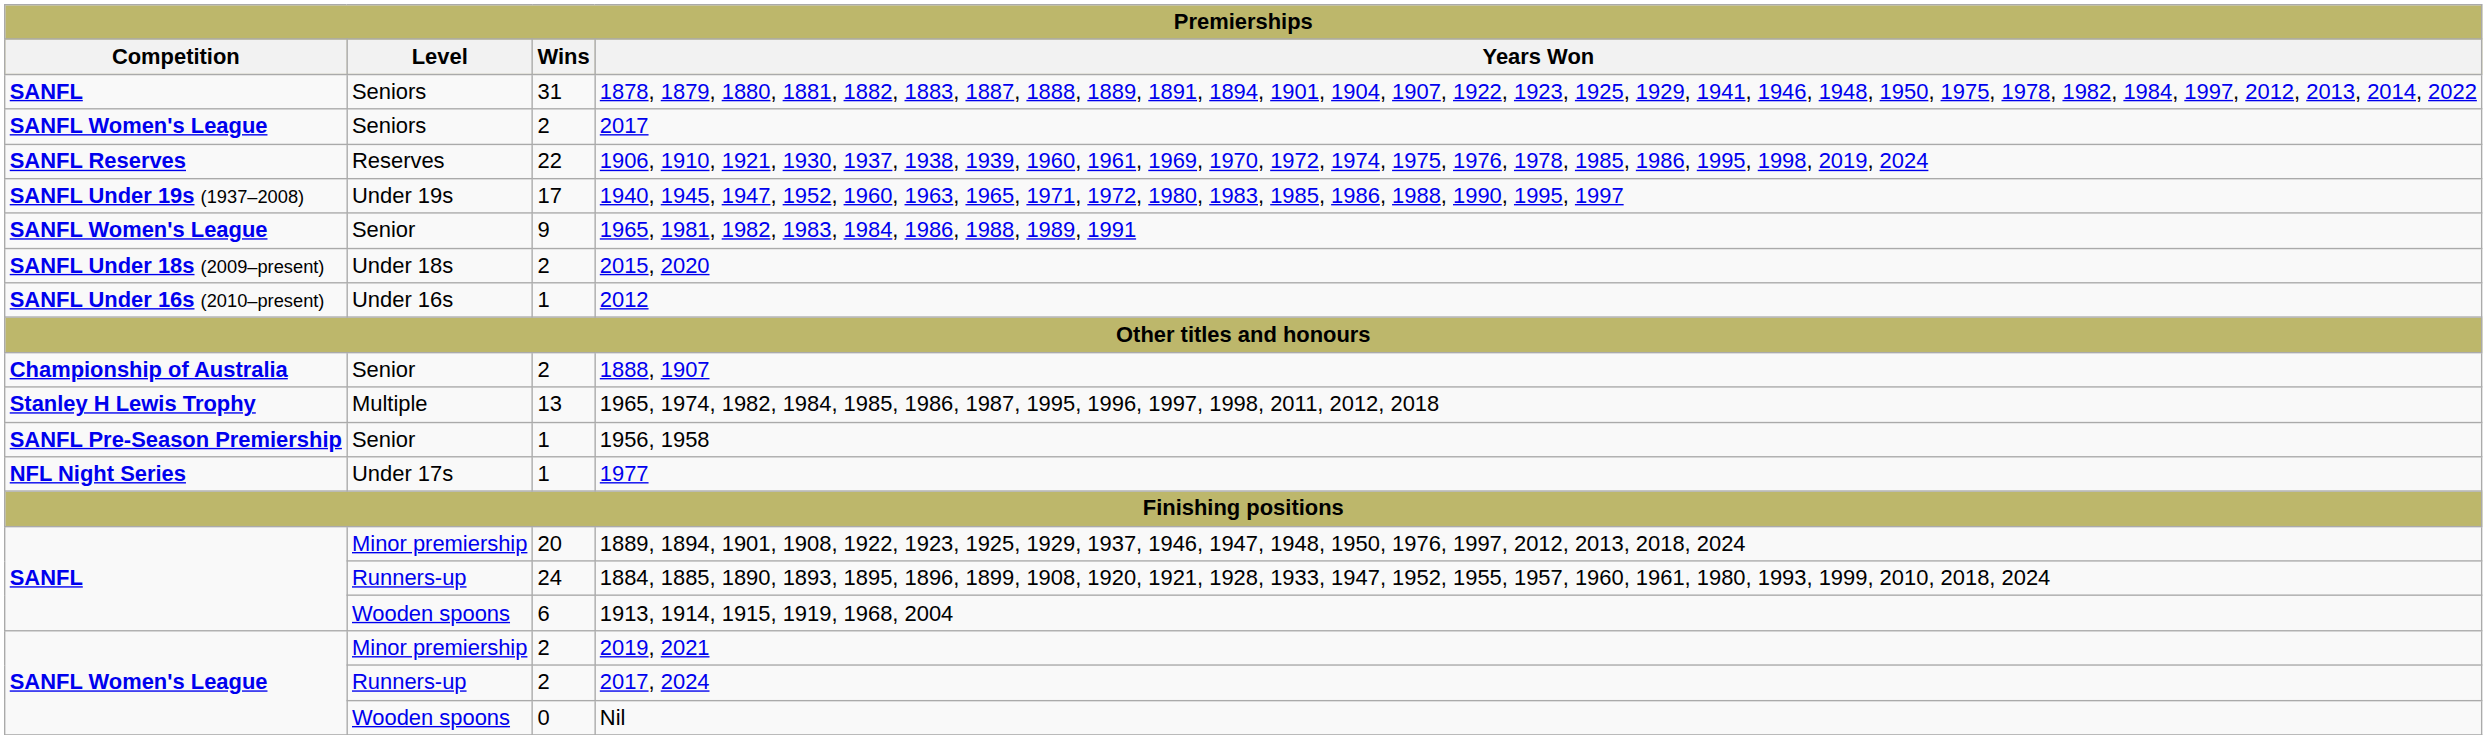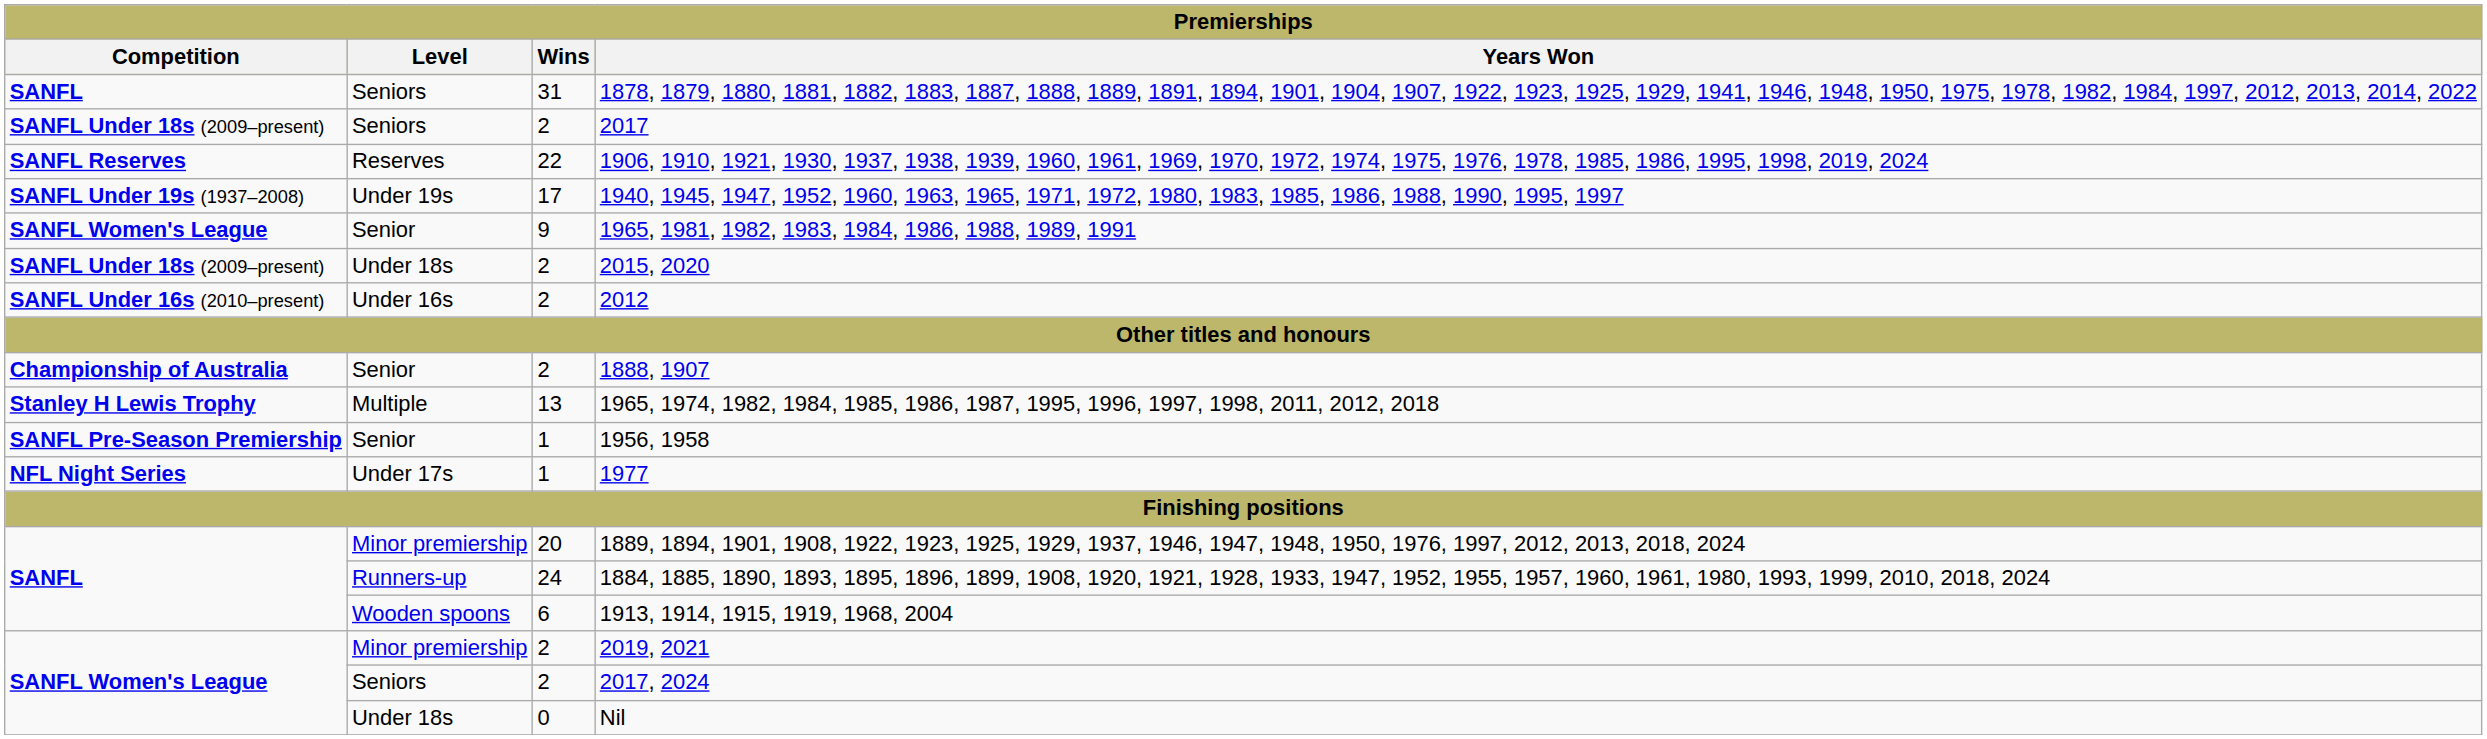 <table class="wikitable">
 <tr>
 <td colspan="4" style="background:#bdb76b;" align="center"><strong>Premierships</strong></td>
 </tr>
 <tr style="background:#bdb76b;">
 <th>Competition</th>
 <th>Level</th>
 <th>Wins</th>
 <th>Years Won</th>
 </tr>
 <tr>
 <td><strong><a href='#'>SANFL</a></strong></td>
 <td>Seniors</td>
 <td>31</td>
 <td><a href='#'>1878</a>, <a href='#'>1879</a>, <a href='#'>1880</a>, <a href='#'>1881</a>, <a href='#'>1882</a>, <a href='#'>1883</a>, <a href='#'>1887</a>, <a href='#'>1888</a>, <a href='#'>1889</a>, <a href='#'>1891</a>, <a href='#'>1894</a>, <a href='#'>1901</a>, <a href='#'>1904</a>, <a href='#'>1907</a>, <a href='#'>1922</a>, <a href='#'>1923</a>, <a href='#'>1925</a>, <a href='#'>1929</a>, <a href='#'>1941</a>, <a href='#'>1946</a>, <a href='#'>1948</a>, <a href='#'>1950</a>, <a href='#'>1975</a>, <a href='#'>1978</a>, <a href='#'>1982</a>, <a href='#'>1984</a>, <a href='#'>1997</a>, <a href='#'>2012</a>, <a href='#'>2013</a>, <a href='#'>2014</a>, <a href='#'>2022</a></td>
 </tr>
 <tr>
-<td><strong><a href='#'>SANFL Women's League</a></strong></td>
+<td><strong><a href='#'>SANFL Under 18s</a></strong> <small>(2009–present)</small></td>
 <td>Seniors</td>
 <td>2</td>
 <td><a href='#'>2017</a></td>
 </tr>
 <tr>
 <td><strong><a href='#'>SANFL Reserves</a></strong></td>
 <td>Reserves</td>
 <td>22</td>
 <td><a href='#'>1906</a>, <a href='#'>1910</a>, <a href='#'>1921</a>, <a href='#'>1930</a>, <a href='#'>1937</a>, <a href='#'>1938</a>, <a href='#'>1939</a>, <a href='#'>1960</a>, <a href='#'>1961</a>, <a href='#'>1969</a>, <a href='#'>1970</a>, <a href='#'>1972</a>, <a href='#'>1974</a>, <a href='#'>1975</a>, <a href='#'>1976</a>, <a href='#'>1978</a>, <a href='#'>1985</a>, <a href='#'>1986</a>, <a href='#'>1995</a>, <a href='#'>1998</a>, <a href='#'>2019</a>, <a href='#'>2024</a></td>
 </tr>
 <tr>
 <td><strong><a href='#'>SANFL Under 19s</a></strong> <small>(1937–2008)</small></td>
 <td>Under 19s</td>
 <td>17</td>
 <td><a href='#'>1940</a>, <a href='#'>1945</a>, <a href='#'>1947</a>, <a href='#'>1952</a>, <a href='#'>1960</a>, <a href='#'>1963</a>, <a href='#'>1965</a>, <a href='#'>1971</a>, <a href='#'>1972</a>, <a href='#'>1980</a>, <a href='#'>1983</a>, <a href='#'>1985</a>, <a href='#'>1986</a>, <a href='#'>1988</a>, <a href='#'>1990</a>, <a href='#'>1995</a>, <a href='#'>1997</a></td>
 </tr>
 <tr>
 <td><strong><a href='#'>SANFL Women's League</a></strong></td>
 <td>Senior</td>
 <td>9</td>
 <td><a href='#'>1965</a>, <a href='#'>1981</a>, <a href='#'>1982</a>, <a href='#'>1983</a>, <a href='#'>1984</a>, <a href='#'>1986</a>, <a href='#'>1988</a>, <a href='#'>1989</a>, <a href='#'>1991</a></td>
 </tr>
 <tr>
 <td><strong><a href='#'>SANFL Under 18s</a></strong> <small>(2009–present)</small></td>
 <td>Under 18s</td>
 <td>2</td>
 <td><a href='#'>2015</a>, <a href='#'>2020</a></td>
 </tr>
 <tr>
 <td><strong><a href='#'>SANFL Under 16s</a></strong> <small>(2010–present)</small></td>
 <td>Under 16s</td>
-<td>1</td>
+<td>2</td>
 <td><a href='#'>2012</a></td>
 </tr>
 <tr>
 <td colspan="4" style="background:#bdb76b;" align="center"><strong>Other titles and honours</strong></td>
 </tr>
 <tr>
 <td><strong><a href='#'>Championship of Australia</a></strong></td>
 <td>Senior</td>
 <td>2</td>
 <td><a href='#'>1888</a>, <a href='#'>1907</a></td>
 </tr>
 <tr>
 <td><strong><a href='#'>Stanley H Lewis Trophy</a></strong></td>
 <td>Multiple</td>
 <td>13</td>
 <td>1965, 1974, 1982, 1984, 1985, 1986, 1987, 1995, 1996, 1997, 1998, 2011, 2012, 2018</td>
 </tr>
 <tr>
 <td><strong><a href='#'>SANFL Pre-Season Premiership</a></strong></td>
 <td>Senior</td>
 <td>1</td>
 <td>1956, 1958</td>
 </tr>
 <tr>
 <td><strong><a href='#'>NFL Night Series</a></strong></td>
 <td>Under 17s</td>
 <td>1</td>
 <td><a href='#'>1977</a></td>
 </tr>
 <tr>
 <td colspan="4" style="background:#bdb76b;" align="center"><strong>Finishing positions</strong></td>
 </tr>
 <tr>
 <td rowspan=3 scope="row" style="text-align: left"><strong><a href='#'>SANFL</a></strong></td>
 <td><a href='#'>Minor premiership</a></td>
 <td>20</td>
 <td>1889, 1894, 1901, 1908, 1922, 1923, 1925, 1929, 1937, 1946, 1947, 1948, 1950, 1976, 1997, 2012, 2013, 2018, 2024</td>
 </tr>
 <tr>
 <td><a href='#'>Runners-up</a></td>
 <td>24</td>
 <td>1884, 1885, 1890, 1893, 1895, 1896, 1899, 1908, 1920, 1921, 1928, 1933, 1947, 1952, 1955, 1957, 1960, 1961, 1980, 1993, 1999, 2010, 2018, 2024</td>
 </tr>
 <tr>
 <td><a href='#'>Wooden spoons</a></td>
 <td>6</td>
 <td>1913, 1914, 1915, 1919, 1968, 2004</td>
 </tr>
 <tr>
 <td rowspan=3 scope="row" style="text-align: left"><strong><a href='#'>SANFL Women's League</a></strong></td>
 <td><a href='#'>Minor premiership</a></td>
 <td>2</td>
 <td><a href='#'>2019</a>, <a href='#'>2021</a></td>
 </tr>
 <tr>
-<td><a href='#'>Runners-up</a></td>
+<td>Seniors</td>
 <td>2</td>
 <td><a href='#'>2017</a>, <a href='#'>2024</a></td>
 </tr>
 <tr>
-<td><a href='#'>Wooden spoons</a></td>
+<td>Under 18s</td>
 <td>0</td>
 <td>Nil</td>
 </tr>
 </table>
